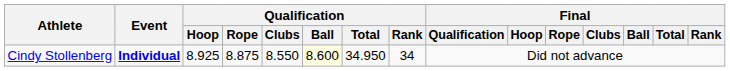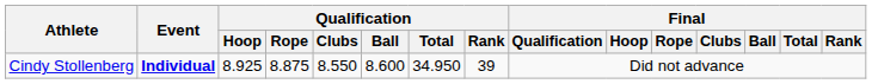 <table class=wikitable style="font-size:90%">
 <tr>
 <th rowspan=2>Athlete</th>
 <th rowspan=2>Event</th>
 <th colspan=6>Qualification</th>
 <th colspan=7>Final</th>
 </tr>
 <tr style="font-size:95%">
 <th>Hoop</th>
 <th>Rope</th>
 <th>Clubs</th>
 <th>Ball</th>
 <th>Total</th>
 <th>Rank</th>
 <th>Qualification</th>
 <th>Hoop</th>
 <th>Rope</th>
 <th>Clubs</th>
 <th>Ball</th>
 <th>Total</th>
 <th>Rank</th>
 </tr>
 <tr align=center>
 <td align=left><a href='#'>Cindy Stollenberg</a></td>
 <td align=left><strong><a href='#'>Individual</a></strong></td>
 <td>8.925</td>
 <td>8.875</td>
 <td>8.550</td>
-<td style="background: lightyellow;">8.600</td>
+<td>8.600</td>
 <td>34.950</td>
-<td>34</td>
+<td>39</td>
 <td colspan=7>Did not advance</td>
 </tr>
 </table>
